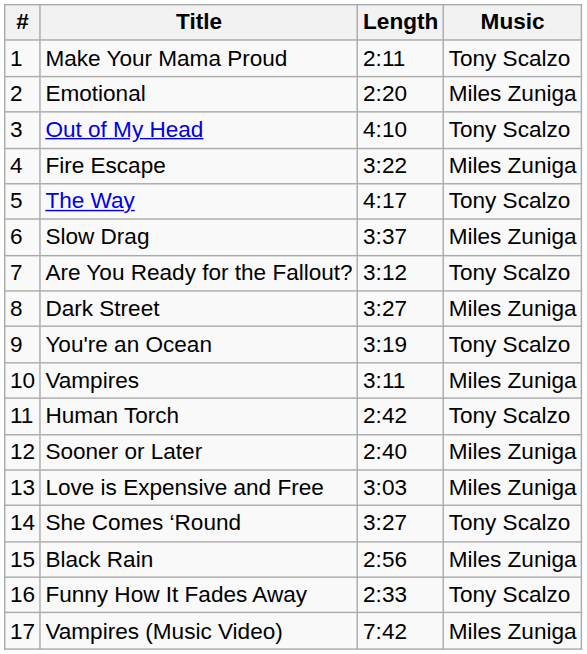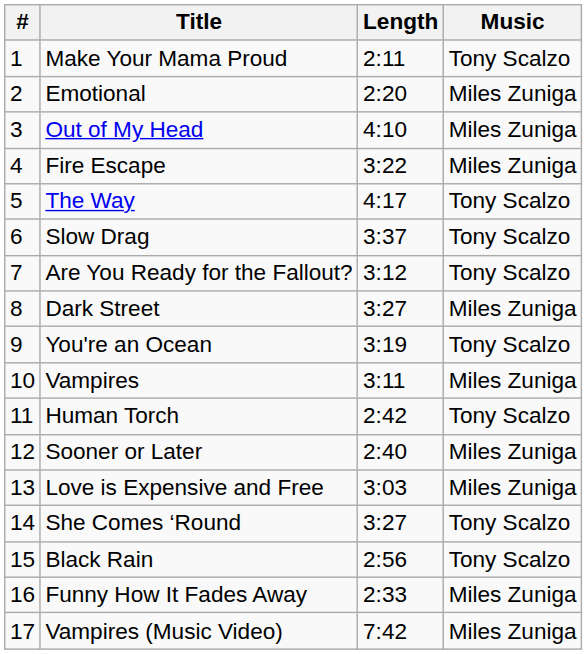 <table class="wikitable">
 <tr>
 <th>#</th>
 <th>Title</th>
 <th>Length</th>
 <th>Music</th>
 </tr>
 <tr>
 <td rowspan="1">1</td>
 <td>Make Your Mama Proud</td>
 <td>2:11</td>
 <td>Tony Scalzo</td>
 </tr>
 <tr>
 <td rowspan="1">2</td>
 <td>Emotional</td>
 <td>2:20</td>
 <td>Miles Zuniga</td>
 </tr>
 <tr>
 <td rowspan="1">3</td>
 <td><a href='#'>Out of My Head</a></td>
 <td>4:10</td>
-<td>Tony Scalzo</td>
+<td>Miles Zuniga</td>
 </tr>
 <tr>
 <td rowspan="1">4</td>
 <td>Fire Escape</td>
 <td>3:22</td>
 <td>Miles Zuniga</td>
 </tr>
 <tr>
 <td rowspan="1">5</td>
 <td><a href='#'>The Way</a></td>
 <td>4:17</td>
 <td>Tony Scalzo</td>
 </tr>
 <tr>
 <td rowspan="1">6</td>
 <td>Slow Drag</td>
 <td>3:37</td>
-<td>Miles Zuniga</td>
+<td>Tony Scalzo</td>
 </tr>
 <tr>
 <td rowspan="1">7</td>
 <td>Are You Ready for the Fallout?</td>
 <td>3:12</td>
 <td>Tony Scalzo</td>
 </tr>
 <tr>
 <td rowspan="1">8</td>
 <td>Dark Street</td>
 <td>3:27</td>
 <td>Miles Zuniga</td>
 </tr>
 <tr>
 <td rowspan="1">9</td>
 <td>You're an Ocean</td>
 <td>3:19</td>
 <td>Tony Scalzo</td>
 </tr>
 <tr>
 <td rowspan="1">10</td>
 <td>Vampires</td>
 <td>3:11</td>
 <td>Miles Zuniga</td>
 </tr>
 <tr>
 <td rowspan="1">11</td>
 <td>Human Torch</td>
 <td>2:42</td>
 <td>Tony Scalzo</td>
 </tr>
 <tr>
 <td rowspan="1">12</td>
 <td>Sooner or Later</td>
 <td>2:40</td>
 <td>Miles Zuniga</td>
 </tr>
 <tr>
 <td rowspan="1">13</td>
 <td>Love is Expensive and Free</td>
 <td>3:03</td>
 <td>Miles Zuniga</td>
 </tr>
 <tr>
 <td rowspan="1">14</td>
 <td>She Comes ‘Round</td>
 <td>3:27</td>
 <td>Tony Scalzo</td>
 </tr>
 <tr>
 <td rowspan="1">15</td>
 <td>Black Rain</td>
 <td>2:56</td>
-<td>Miles Zuniga</td>
+<td>Tony Scalzo</td>
 </tr>
 <tr>
 <td rowspan="1">16</td>
 <td>Funny How It Fades Away</td>
 <td>2:33</td>
-<td>Tony Scalzo</td>
+<td>Miles Zuniga</td>
 </tr>
 <tr>
 <td rowspan="1">17</td>
 <td>Vampires (Music Video)</td>
 <td>7:42</td>
 <td>Miles Zuniga</td>
 </tr>
 </table>
